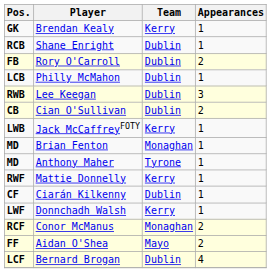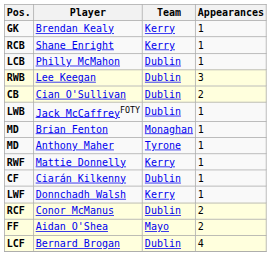 <table class="wikitable">
 <tr>
 <th>Pos.</th>
 <th>Player</th>
 <th>Team</th>
 <th>Appearances</th>
 </tr>
 <tr>
 <td><strong>GK</strong></td>
 <td> <a href='#'>Brendan Kealy</a></td>
 <td><a href='#'>Kerry</a></td>
 <td>1</td>
 </tr>
 <tr>
 <td><strong>RCB</strong></td>
 <td> <a href='#'>Shane Enright</a></td>
-<td><a href='#'>Dublin</a></td>
+<td><a href='#'>Kerry</a></td>
 <td>1</td>
-</tr>
-<tr |- bgcolor=#FFFFDD>
-<td><strong>FB</strong></td>
-<td>  <a href='#'>Rory O'Carroll</a></td>
-<td><a href='#'>Dublin</a></td>
-<td>2</td>
 </tr>
 <tr>
 <td><strong>LCB</strong></td>
 <td>  <a href='#'>Philly McMahon</a></td>
 <td><a href='#'>Dublin</a></td>
 <td>1</td>
 </tr>
 <tr |- bgcolor=#FFFFDD>
 <td><strong>RWB</strong></td>
 <td> <a href='#'>Lee Keegan</a></td>
 <td><a href='#'>Dublin</a></td>
 <td>3</td>
 </tr>
 <tr |- bgcolor=#FFFFDD>
 <td><strong>CB</strong></td>
 <td>  <a href='#'>Cian O'Sullivan</a></td>
 <td><a href='#'>Dublin</a></td>
 <td>2</td>
 </tr>
 <tr>
 <td><strong>LWB</strong></td>
 <td>  <a href='#'>Jack McCaffrey</a><sup>FOTY</sup></td>
-<td><a href='#'>Kerry</a></td>
+<td><a href='#'>Dublin</a></td>
 <td>1</td>
 </tr>
 <tr>
 <td><strong>MD</strong></td>
 <td>  <a href='#'>Brian Fenton</a></td>
 <td><a href='#'>Monaghan</a></td>
 <td>1</td>
 </tr>
 <tr>
 <td><strong>MD</strong></td>
 <td> <a href='#'>Anthony Maher</a></td>
 <td><a href='#'>Tyrone</a></td>
 <td>1</td>
 </tr>
 <tr>
 <td><strong>RWF</strong></td>
 <td> <a href='#'>Mattie Donnelly</a></td>
 <td><a href='#'>Kerry</a></td>
 <td>1</td>
 </tr>
 <tr>
 <td><strong>CF</strong></td>
 <td> <a href='#'>Ciarán Kilkenny</a></td>
 <td><a href='#'>Dublin</a></td>
 <td>1</td>
 </tr>
 <tr>
 <td><strong>LWF</strong></td>
 <td> <a href='#'>Donnchadh Walsh</a></td>
 <td><a href='#'>Kerry</a></td>
 <td>1</td>
 </tr>
 <tr bgcolor=#FFFFDD>
 <td><strong>RCF</strong></td>
 <td> <a href='#'>Conor McManus</a></td>
-<td><a href='#'>Monaghan</a></td>
+<td><a href='#'>Dublin</a></td>
 <td>2</td>
 </tr>
 <tr bgcolor=#FFFFDD>
 <td><strong>FF</strong></td>
 <td> <a href='#'>Aidan O'Shea</a></td>
 <td><a href='#'>Mayo</a></td>
 <td>2</td>
 </tr>
 <tr bgcolor=#FFFFDD>
 <td><strong>LCF</strong></td>
 <td> <a href='#'>Bernard Brogan</a></td>
 <td><a href='#'>Dublin</a></td>
 <td>4</td>
 </tr>
 <tr bgcolor=#FFFFDD>
 </tr>
 </table>
